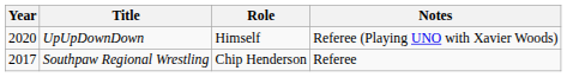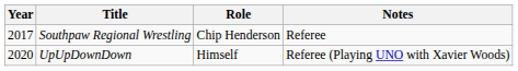 <table class="wikitable sortable">
 <tr>
 <th>Year</th>
 <th>Title</th>
 <th>Role</th>
 <th>Notes</th>
 </tr>
 <tr>
+<td>2017</td>
+<td><em>Southpaw Regional Wrestling</em></td>
+<td>Chip Henderson</td>
+<td>Referee</td>
+</tr>
+<tr>
 <td>2020</td>
 <td><em>UpUpDownDown<strong></td>
 <td>Himself</td>
 <td>Referee (Playing <a href='#'>UNO</a> with Xavier Woods)</td>
 </tr>
-<tr>
-<td>2017</td>
-<td><em>Southpaw Regional Wrestling</em></td>
-<td>Chip Henderson</td>
-<td>Referee</td>
-</tr>
 </table>
